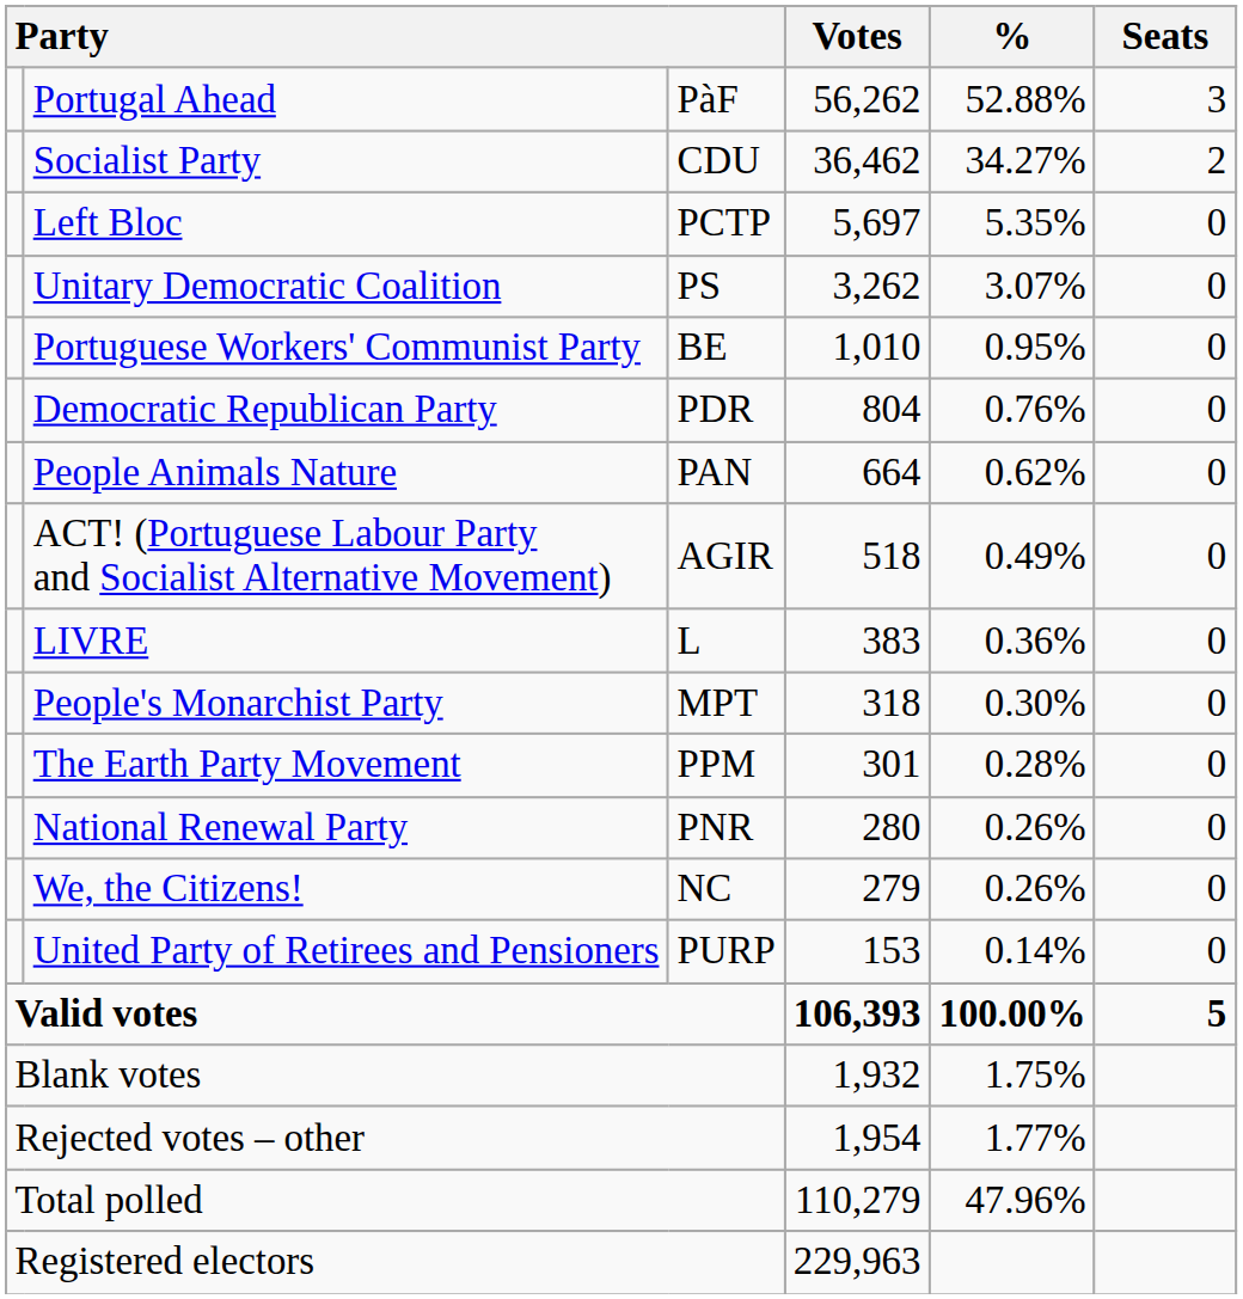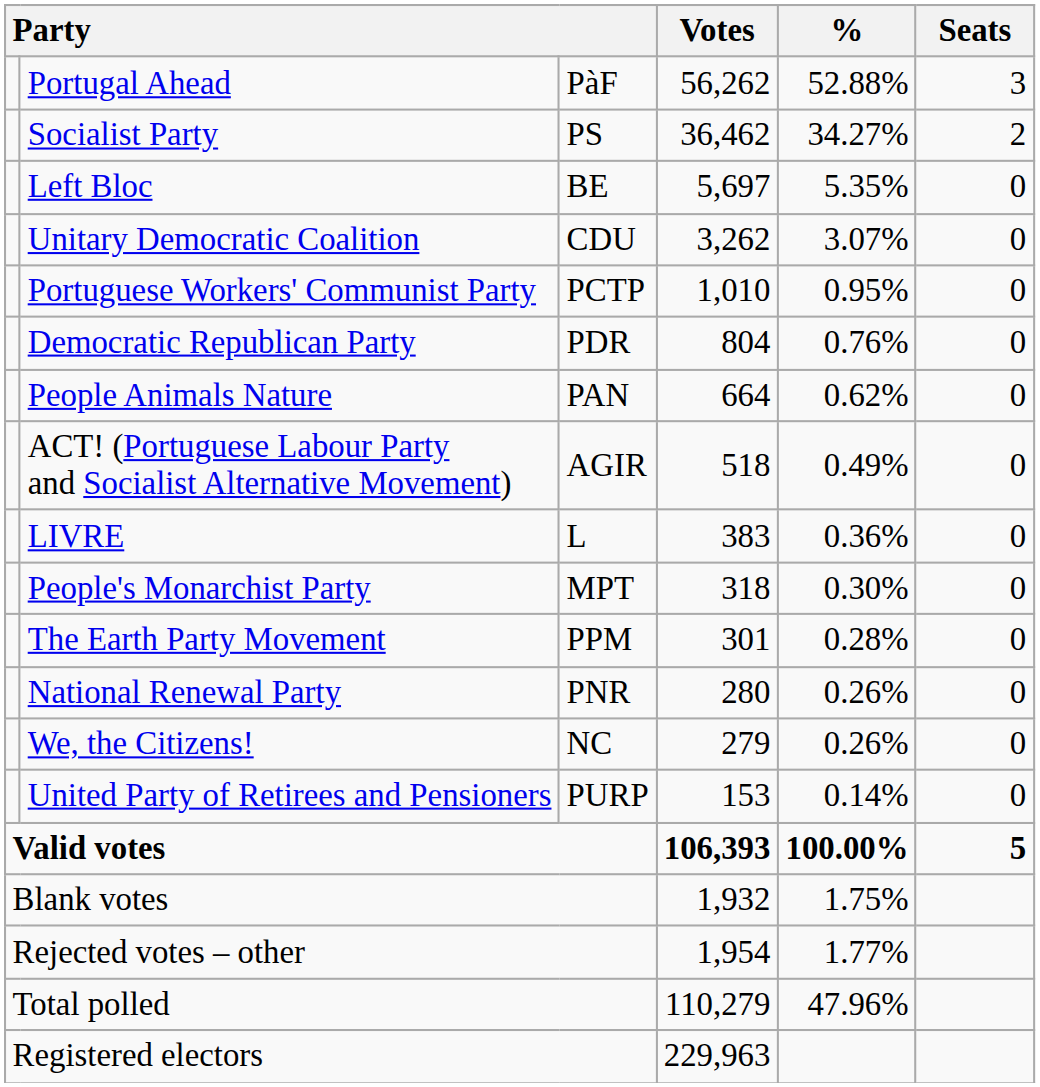 <table class="wikitable" border="1" style="text-align:right;">
 <tr>
 <th style="text-align:left;" colspan=3>Party</th>
 <th align=center width="50">Votes</th>
 <th align=center width="50">%</th>
 <th align=center width="50">Seats</th>
 </tr>
 <tr>
 <td></td>
 <td align=left><a href='#'>Portugal Ahead</a></td>
 <td align=left>PàF</td>
 <td>56,262</td>
 <td>52.88%</td>
 <td>3</td>
 </tr>
 <tr>
 <td></td>
 <td align=left><a href='#'>Socialist Party</a></td>
-<td align=left>CDU</td>
+<td align=left>PS</td>
 <td>36,462</td>
 <td>34.27%</td>
 <td>2</td>
 </tr>
 <tr>
 <td></td>
 <td align=left><a href='#'>Left Bloc</a></td>
-<td align=left>PCTP</td>
+<td align=left>BE</td>
 <td>5,697</td>
 <td>5.35%</td>
 <td>0</td>
 </tr>
 <tr>
 <td></td>
 <td align=left style="white-space: nowrap;"><a href='#'>Unitary Democratic Coalition</a></td>
-<td align=left>PS</td>
+<td align=left>CDU</td>
 <td>3,262</td>
 <td>3.07%</td>
 <td>0</td>
 </tr>
 <tr>
 <td></td>
 <td align=left><a href='#'>Portuguese Workers' Communist Party</a></td>
-<td align=left>BE</td>
+<td align=left>PCTP</td>
 <td>1,010</td>
 <td>0.95%</td>
 <td>0</td>
 </tr>
 <tr>
 <td></td>
 <td align=left><a href='#'>Democratic Republican Party</a></td>
 <td align=left>PDR</td>
 <td>804</td>
 <td>0.76%</td>
 <td>0</td>
 </tr>
 <tr>
 <td></td>
 <td align=left><a href='#'>People Animals Nature</a></td>
 <td align=left>PAN</td>
 <td>664</td>
 <td>0.62%</td>
 <td>0</td>
 </tr>
 <tr>
 <td></td>
 <td align=left>ACT! (<a href='#'>Portuguese Labour Party</a><br>and <a href='#'>Socialist Alternative Movement</a>)</td>
 <td align=left>AGIR</td>
 <td>518</td>
 <td>0.49%</td>
 <td>0</td>
 </tr>
 <tr>
 <td></td>
 <td align=left><a href='#'>LIVRE</a></td>
 <td align=left>L</td>
 <td>383</td>
 <td>0.36%</td>
 <td>0</td>
 </tr>
 <tr>
 <td></td>
 <td align=left><a href='#'>People's Monarchist Party</a></td>
 <td align=left>MPT</td>
 <td>318</td>
 <td>0.30%</td>
 <td>0</td>
 </tr>
 <tr>
 <td></td>
 <td align=left><a href='#'>The Earth Party Movement</a></td>
 <td align=left>PPM</td>
 <td>301</td>
 <td>0.28%</td>
 <td>0</td>
 </tr>
 <tr>
 <td></td>
 <td align=left><a href='#'>National Renewal Party</a></td>
 <td align=left>PNR</td>
 <td>280</td>
 <td>0.26%</td>
 <td>0</td>
 </tr>
 <tr>
 <td></td>
 <td align=left><a href='#'>We, the Citizens!</a></td>
 <td align=left>NC</td>
 <td>279</td>
 <td>0.26%</td>
 <td>0</td>
 </tr>
 <tr>
 <td></td>
 <td align=left><a href='#'>United Party of Retirees and Pensioners</a></td>
 <td align=left>PURP</td>
 <td>153</td>
 <td>0.14%</td>
 <td>0</td>
 </tr>
 <tr style="font-weight:bold">
 <td align=left colspan=3>Valid votes</td>
 <td>106,393</td>
 <td>100.00%</td>
 <td>5</td>
 </tr>
 <tr>
 <td align=left colspan=3>Blank votes</td>
 <td>1,932</td>
 <td>1.75%</td>
 <td></td>
 </tr>
 <tr>
 <td align=left colspan=3>Rejected votes – other</td>
 <td>1,954</td>
 <td>1.77%</td>
 <td></td>
 </tr>
 <tr>
 <td align=left colspan=3>Total polled</td>
 <td>110,279</td>
 <td>47.96%</td>
 <td></td>
 </tr>
 <tr>
 <td align=left colspan=3>Registered electors</td>
 <td>229,963</td>
 <td></td>
 <td></td>
 </tr>
 </table>
